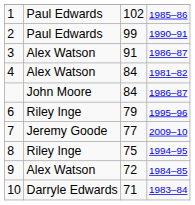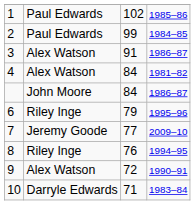 <table class="wikitable">
 <tr>
 </tr>
 <tr>
 <td>1</td>
 <td>Paul Edwards</td>
 <td>102</td>
 <td style="font-size:80%;"><a href='#'>1985–86</a></td>
 </tr>
 <tr>
 <td>2</td>
 <td>Paul Edwards</td>
 <td>99</td>
-<td style="font-size:80%;"><a href='#'>1990–91</a></td>
+<td style="font-size:80%;"><a href='#'>1984–85</a></td>
 </tr>
 <tr>
 <td>3</td>
 <td>Alex Watson</td>
 <td>91</td>
 <td style="font-size:80%;"><a href='#'>1986–87</a></td>
 </tr>
 <tr>
 <td>4</td>
 <td>Alex Watson</td>
 <td>84</td>
 <td style="font-size:80%;"><a href='#'>1981–82</a></td>
 </tr>
 <tr>
 <td></td>
 <td>John Moore</td>
 <td>84</td>
 <td style="font-size:80%;"><a href='#'>1986–87</a></td>
 </tr>
 <tr>
 <td>6</td>
 <td>Riley Inge</td>
 <td>79</td>
 <td style="font-size:80%;"><a href='#'>1995–96</a></td>
 </tr>
 <tr>
 <td>7</td>
 <td>Jeremy Goode</td>
 <td>77</td>
 <td style="font-size:80%;"><a href='#'>2009–10</a></td>
 </tr>
 <tr>
 <td>8</td>
 <td>Riley Inge</td>
-<td>75</td>
+<td>76</td>
 <td style="font-size:80%;"><a href='#'>1994–95</a></td>
 </tr>
 <tr>
 <td>9</td>
 <td>Alex Watson</td>
 <td>72</td>
-<td style="font-size:80%;"><a href='#'>1984–85</a></td>
+<td style="font-size:80%;"><a href='#'>1990–91</a></td>
 </tr>
 <tr>
 <td>10</td>
 <td>Darryle Edwards</td>
 <td>71</td>
 <td style="font-size:80%;"><a href='#'>1983–84</a></td>
 </tr>
 </table>
